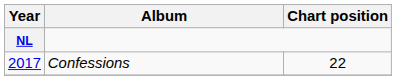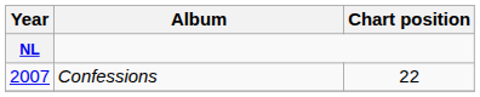 <table class="wikitable">
 <tr>
 <th width="28" rowspan="2">Year</th>
 <th width="250" rowspan="2">Album</th>
 <th colspan="1">Chart position</th>
 </tr>
 <tr>
 </tr>
 <tr bgcolor="#DDDDDD">
 <th width="30"><small><a href='#'>NL</a></small></th>
 </tr>
 <tr>
-<td align="left" rowspan="1"><a href='#'>2017</a></td>
+<td align="left" rowspan="1"><a href='#'>2007</a></td>
 <td align="left" rowspan="1"><em>Confessions</em></td>
 <td align="center">22</td>
 </tr>
 <tr>
 </tr>
 </table>
